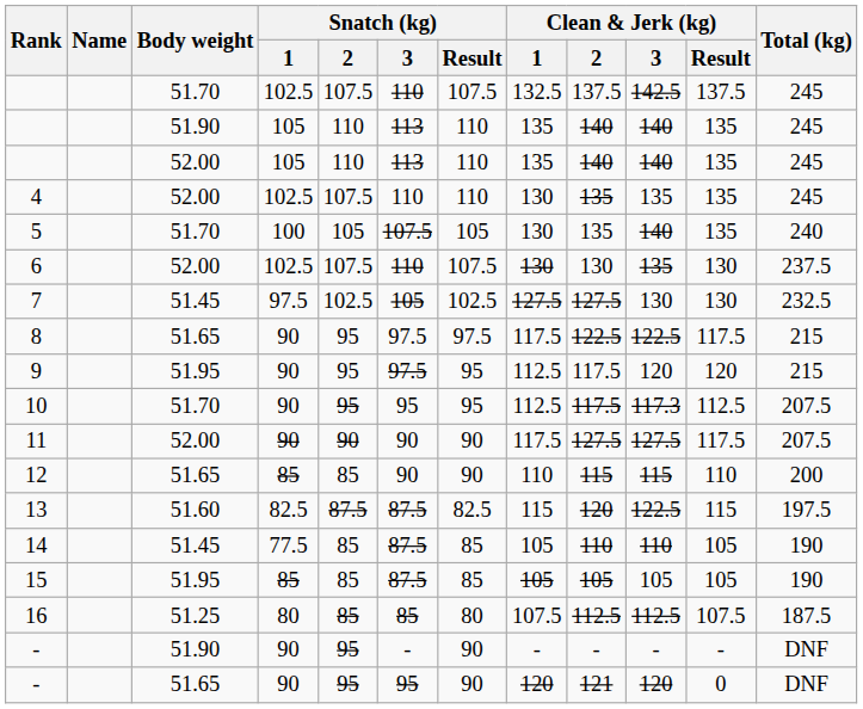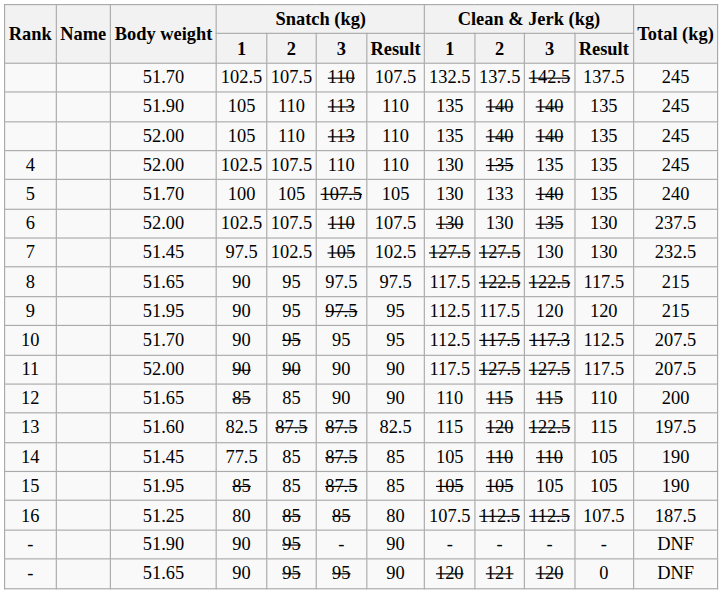 <table class = "wikitable" style="text-align:center;">
 <tr>
 <th rowspan=2>Rank</th>
 <th rowspan=2>Name</th>
 <th rowspan=2>Body weight</th>
 <th colspan=4>Snatch (kg)</th>
 <th colspan=4>Clean & Jerk (kg)</th>
 <th rowspan=2>Total (kg)</th>
 </tr>
 <tr>
 <th>1</th>
 <th>2</th>
 <th>3</th>
 <th>Result</th>
 <th>1</th>
 <th>2</th>
 <th>3</th>
 <th>Result</th>
 </tr>
 <tr>
 <td></td>
 <td align=left></td>
 <td>51.70</td>
 <td>102.5</td>
 <td>107.5</td>
 <td><s>110</s></td>
 <td>107.5</td>
 <td>132.5</td>
 <td>137.5</td>
 <td><s>142.5</s></td>
 <td>137.5</td>
 <td>245</td>
 </tr>
 <tr>
 <td></td>
 <td align=left></td>
 <td>51.90</td>
 <td>105</td>
 <td>110</td>
 <td><s>113</s></td>
 <td>110</td>
 <td>135</td>
 <td><s>140</s></td>
 <td><s>140</s></td>
 <td>135</td>
 <td>245</td>
 </tr>
 <tr>
 <td></td>
 <td align=left></td>
 <td>52.00</td>
 <td>105</td>
 <td>110</td>
 <td><s>113</s></td>
 <td>110</td>
 <td>135</td>
 <td><s>140</s></td>
 <td><s>140</s></td>
 <td>135</td>
 <td>245</td>
 </tr>
 <tr>
 <td>4</td>
 <td align=left></td>
 <td>52.00</td>
 <td>102.5</td>
 <td>107.5</td>
 <td>110</td>
 <td>110</td>
 <td>130</td>
 <td><s>135</s></td>
 <td>135</td>
 <td>135</td>
 <td>245</td>
 </tr>
 <tr>
 <td>5</td>
 <td align=left></td>
 <td>51.70</td>
 <td>100</td>
 <td>105</td>
 <td><s>107.5</s></td>
 <td>105</td>
 <td>130</td>
-<td>135</td>
+<td>133</td>
 <td><s>140</s></td>
 <td>135</td>
 <td>240</td>
 </tr>
 <tr>
 <td>6</td>
 <td align=left></td>
 <td>52.00</td>
 <td>102.5</td>
 <td>107.5</td>
 <td><s>110</s></td>
 <td>107.5</td>
 <td><s>130</s></td>
 <td>130</td>
 <td><s>135</s></td>
 <td>130</td>
 <td>237.5</td>
 </tr>
 <tr>
 <td>7</td>
 <td align=left></td>
 <td>51.45</td>
 <td>97.5</td>
 <td>102.5</td>
 <td><s>105</s></td>
 <td>102.5</td>
 <td><s>127.5</s></td>
 <td><s>127.5</s></td>
 <td>130</td>
 <td>130</td>
 <td>232.5</td>
 </tr>
 <tr>
 <td>8</td>
 <td align=left></td>
 <td>51.65</td>
 <td>90</td>
 <td>95</td>
 <td>97.5</td>
 <td>97.5</td>
 <td>117.5</td>
 <td><s>122.5</s></td>
 <td><s>122.5</s></td>
 <td>117.5</td>
 <td>215</td>
 </tr>
 <tr>
 <td>9</td>
 <td align=left></td>
 <td>51.95</td>
 <td>90</td>
 <td>95</td>
 <td><s>97.5</s></td>
 <td>95</td>
 <td>112.5</td>
 <td>117.5</td>
 <td>120</td>
 <td>120</td>
 <td>215</td>
 </tr>
 <tr>
 <td>10</td>
 <td align=left></td>
 <td>51.70</td>
 <td>90</td>
 <td><s>95</s></td>
 <td>95</td>
 <td>95</td>
 <td>112.5</td>
 <td><s>117.5</s></td>
 <td><s>117.3</s></td>
 <td>112.5</td>
 <td>207.5</td>
 </tr>
 <tr>
 <td>11</td>
 <td align=left></td>
 <td>52.00</td>
 <td><s>90</s></td>
 <td><s>90</s></td>
 <td>90</td>
 <td>90</td>
 <td>117.5</td>
 <td><s>127.5</s></td>
 <td><s>127.5</s></td>
 <td>117.5</td>
 <td>207.5</td>
 </tr>
 <tr>
 <td>12</td>
 <td align=left></td>
 <td>51.65</td>
 <td><s>85</s></td>
 <td>85</td>
 <td>90</td>
 <td>90</td>
 <td>110</td>
 <td><s>115</s></td>
 <td><s>115</s></td>
 <td>110</td>
 <td>200</td>
 </tr>
 <tr>
 <td>13</td>
 <td align=left></td>
 <td>51.60</td>
 <td>82.5</td>
 <td><s>87.5</s></td>
 <td><s>87.5</s></td>
 <td>82.5</td>
 <td>115</td>
 <td><s>120</s></td>
 <td><s>122.5</s></td>
 <td>115</td>
 <td>197.5</td>
 </tr>
 <tr>
 <td>14</td>
 <td align=left></td>
 <td>51.45</td>
 <td>77.5</td>
 <td>85</td>
 <td><s>87.5</s></td>
 <td>85</td>
 <td>105</td>
 <td><s>110</s></td>
 <td><s>110</s></td>
 <td>105</td>
 <td>190</td>
 </tr>
 <tr>
 <td>15</td>
 <td align=left></td>
 <td>51.95</td>
 <td><s>85</s></td>
 <td>85</td>
 <td><s>87.5</s></td>
 <td>85</td>
 <td><s>105</s></td>
 <td><s>105</s></td>
 <td>105</td>
 <td>105</td>
 <td>190</td>
 </tr>
 <tr>
 <td>16</td>
 <td align=left></td>
 <td>51.25</td>
 <td>80</td>
 <td><s>85</s></td>
 <td><s>85</s></td>
 <td>80</td>
 <td>107.5</td>
 <td><s>112.5</s></td>
 <td><s>112.5</s></td>
 <td>107.5</td>
 <td>187.5</td>
 </tr>
 <tr>
 <td>-</td>
 <td align=left></td>
 <td>51.90</td>
 <td>90</td>
 <td><s>95</s></td>
 <td>-</td>
 <td>90</td>
 <td>-</td>
 <td>-</td>
 <td>-</td>
 <td>-</td>
 <td>DNF</td>
 </tr>
 <tr>
 <td>-</td>
 <td align=left></td>
 <td>51.65</td>
 <td>90</td>
 <td><s>95</s></td>
 <td><s>95</s></td>
 <td>90</td>
 <td><s>120</s></td>
 <td><s>121</s></td>
 <td><s>120</s></td>
 <td>0</td>
 <td>DNF</td>
 </tr>
 </table>
